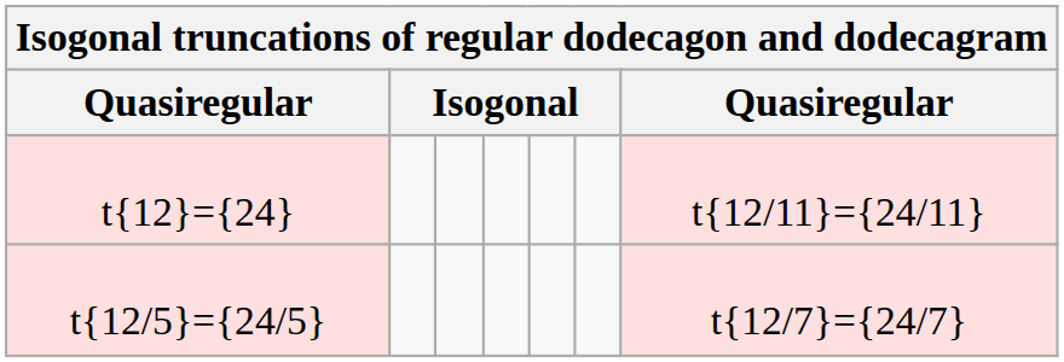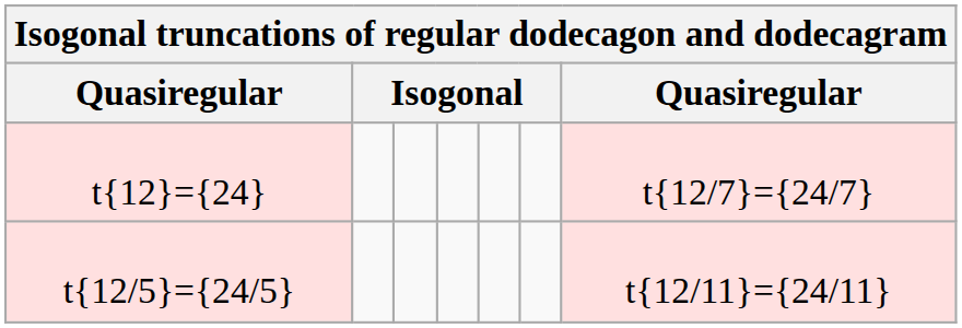 <table class="wikitable collapsible collapsed">
 <tr>
 <th colspan=12>Isogonal truncations of regular dodecagon and dodecagram</th>
 </tr>
 <tr>
 <th>Quasiregular</th>
 <th colspan=5>Isogonal</th>
 <th>Quasiregular</th>
 </tr>
 <tr align=center>
 <td BGCOLOR="#ffe0e0"><br>t{12}={24}</td>
 <td></td>
 <td></td>
 <td></td>
 <td></td>
 <td></td>
-<td BGCOLOR="#ffe0e0"><br>t{12/11}={24/11}</td>
+<td BGCOLOR="#ffe0e0"><br>t{12/7}={24/7}</td>
 </tr>
 <tr align=center valign=top>
 <td BGCOLOR="#ffe0e0"><br>t{12/5}={24/5}</td>
 <td></td>
 <td></td>
 <td></td>
 <td></td>
 <td></td>
-<td BGCOLOR="#ffe0e0"><br>t{12/7}={24/7}</td>
+<td BGCOLOR="#ffe0e0"><br>t{12/11}={24/11}</td>
 </tr>
 </table>
